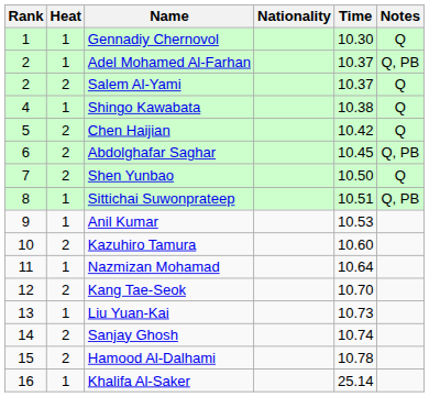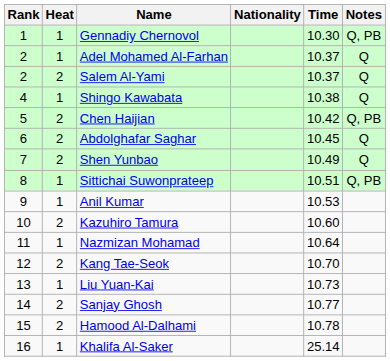 <table class="wikitable sortable" style="text-align:center; font-size:95%">
 <tr>
 <th>Rank</th>
 <th>Heat</th>
 <th>Name</th>
 <th>Nationality</th>
 <th>Time</th>
 <th>Notes</th>
 </tr>
 <tr bgcolor=ccffcc>
 <td>1</td>
 <td>1</td>
 <td align=left><a href='#'>Gennadiy Chernovol</a></td>
 <td align=left></td>
 <td>10.30</td>
-<td>Q</td>
+<td>Q, PB</td>
 </tr>
 <tr bgcolor=ccffcc>
 <td>2</td>
 <td>1</td>
 <td align=left><a href='#'>Adel Mohamed Al-Farhan</a></td>
 <td align=left></td>
 <td>10.37</td>
-<td>Q, PB</td>
+<td>Q</td>
 </tr>
 <tr bgcolor=ccffcc>
 <td>2</td>
 <td>2</td>
 <td align=left><a href='#'>Salem Al-Yami</a></td>
 <td align=left></td>
 <td>10.37</td>
 <td>Q</td>
 </tr>
 <tr bgcolor=ccffcc>
 <td>4</td>
 <td>1</td>
 <td align=left><a href='#'>Shingo Kawabata</a></td>
 <td align=left></td>
 <td>10.38</td>
 <td>Q</td>
 </tr>
 <tr bgcolor=ccffcc>
 <td>5</td>
 <td>2</td>
 <td align=left><a href='#'>Chen Haijian</a></td>
 <td align=left></td>
 <td>10.42</td>
-<td>Q</td>
+<td>Q, PB</td>
 </tr>
 <tr bgcolor=ccffcc>
 <td>6</td>
 <td>2</td>
 <td align=left><a href='#'>Abdolghafar Saghar</a></td>
 <td align=left></td>
 <td>10.45</td>
-<td>Q, PB</td>
+<td>Q</td>
 </tr>
 <tr bgcolor=ccffcc>
 <td>7</td>
 <td>2</td>
 <td align=left><a href='#'>Shen Yunbao</a></td>
 <td align=left></td>
-<td>10.50</td>
+<td>10.49</td>
 <td>Q</td>
 </tr>
 <tr bgcolor=ccffcc>
 <td>8</td>
 <td>1</td>
 <td align=left><a href='#'>Sittichai Suwonprateep</a></td>
 <td align=left></td>
 <td>10.51</td>
 <td>Q, PB</td>
 </tr>
 <tr>
 <td>9</td>
 <td>1</td>
 <td align=left><a href='#'>Anil Kumar</a></td>
 <td align=left></td>
 <td>10.53</td>
 <td></td>
 </tr>
 <tr>
 <td>10</td>
 <td>2</td>
 <td align=left><a href='#'>Kazuhiro Tamura</a></td>
 <td align=left></td>
 <td>10.60</td>
 <td></td>
 </tr>
 <tr>
 <td>11</td>
 <td>1</td>
 <td align=left><a href='#'>Nazmizan Mohamad</a></td>
 <td align=left></td>
 <td>10.64</td>
 <td></td>
 </tr>
 <tr>
 <td>12</td>
 <td>2</td>
 <td align=left><a href='#'>Kang Tae-Seok</a></td>
 <td align=left></td>
 <td>10.70</td>
 <td></td>
 </tr>
 <tr>
 <td>13</td>
 <td>1</td>
 <td align=left><a href='#'>Liu Yuan-Kai</a></td>
 <td align=left></td>
 <td>10.73</td>
 <td></td>
 </tr>
 <tr>
 <td>14</td>
 <td>2</td>
 <td align=left><a href='#'>Sanjay Ghosh</a></td>
 <td align=left></td>
-<td>10.74</td>
+<td>10.77</td>
 <td></td>
 </tr>
 <tr>
 <td>15</td>
 <td>2</td>
 <td align=left><a href='#'>Hamood Al-Dalhami</a></td>
 <td align=left></td>
 <td>10.78</td>
 <td></td>
 </tr>
 <tr>
 <td>16</td>
 <td>1</td>
 <td align=left><a href='#'>Khalifa Al-Saker</a></td>
 <td align=left></td>
 <td>25.14</td>
 <td></td>
 </tr>
 </table>
